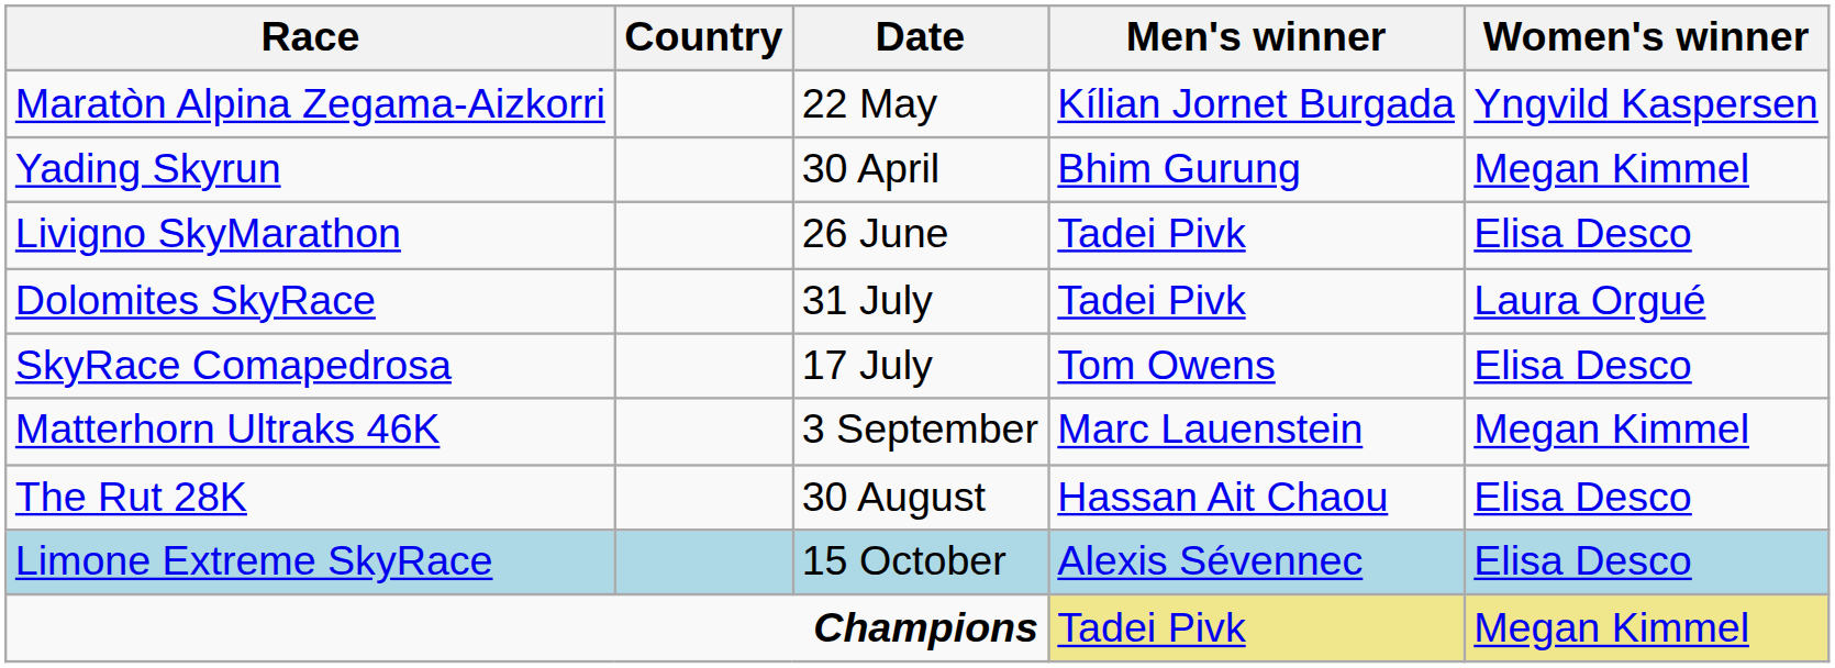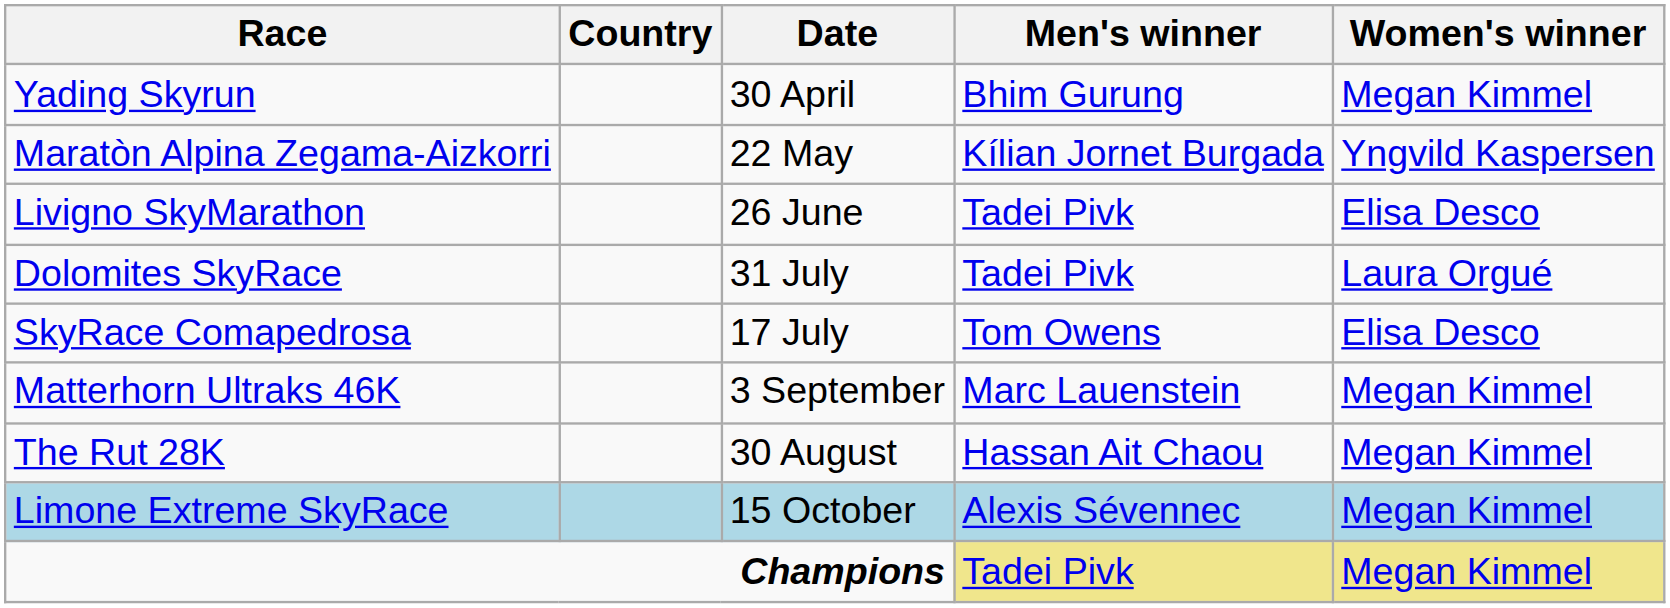 <table class="wikitable" width= style="font-size:90%; text-align:center;">
 <tr>
 <th>Race</th>
 <th>Country</th>
 <th>Date</th>
 <th>Men's winner</th>
 <th>Women's winner</th>
 </tr>
 <tr>
+<td><a href='#'>Yading Skyrun</a></td>
+<td></td>
+<td>30 April</td>
+<td> <a href='#'>Bhim Gurung</a></td>
+<td> <a href='#'>Megan Kimmel</a></td>
+</tr>
+<tr>
 <td><a href='#'>Maratòn Alpina Zegama-Aizkorri</a></td>
 <td></td>
 <td>22 May</td>
 <td> <a href='#'>Kílian Jornet Burgada</a></td>
 <td> <a href='#'>Yngvild Kaspersen</a></td>
-</tr>
-<tr>
-<td><a href='#'>Yading Skyrun</a></td>
-<td></td>
-<td>30 April</td>
-<td> <a href='#'>Bhim Gurung</a></td>
-<td> <a href='#'>Megan Kimmel</a></td>
 </tr>
 <tr>
 <td><a href='#'>Livigno SkyMarathon</a></td>
 <td></td>
 <td>26 June</td>
 <td> <a href='#'>Tadei Pivk</a></td>
 <td> <a href='#'>Elisa Desco</a></td>
 </tr>
 <tr>
 <td><a href='#'>Dolomites SkyRace</a></td>
 <td></td>
 <td>31 July</td>
 <td> <a href='#'>Tadei Pivk</a></td>
 <td>  <a href='#'>Laura Orgué</a></td>
 </tr>
 <tr>
 <td><a href='#'>SkyRace Comapedrosa</a></td>
 <td></td>
 <td>17 July</td>
 <td> <a href='#'>Tom Owens</a></td>
 <td> <a href='#'>Elisa Desco</a></td>
 </tr>
 <tr>
 <td><a href='#'>Matterhorn Ultraks 46K</a></td>
 <td></td>
 <td>3 September</td>
 <td> <a href='#'>Marc Lauenstein</a></td>
 <td> <a href='#'>Megan Kimmel</a></td>
 </tr>
 <tr>
 <td><a href='#'>The Rut 28K</a></td>
 <td></td>
 <td>30 August</td>
 <td> <a href='#'>Hassan Ait Chaou</a></td>
-<td> <a href='#'>Elisa Desco</a></td>
+<td> <a href='#'>Megan Kimmel</a></td>
 </tr>
 <tr bgcolor=lightblue>
 <td><a href='#'>Limone Extreme SkyRace</a></td>
 <td></td>
 <td>15 October</td>
 <td> <a href='#'>Alexis Sévennec</a></td>
-<td> <a href='#'>Elisa Desco</a></td>
+<td> <a href='#'>Megan Kimmel</a></td>
 </tr>
 <tr>
 <td colspan=3 align=right><strong><em>Champions</em></strong></td>
 <td bgcolor=Khaki> <a href='#'>Tadei Pivk</a></td>
 <td bgcolor=Khaki> <a href='#'>Megan Kimmel</a></td>
 </tr>
 </table>
